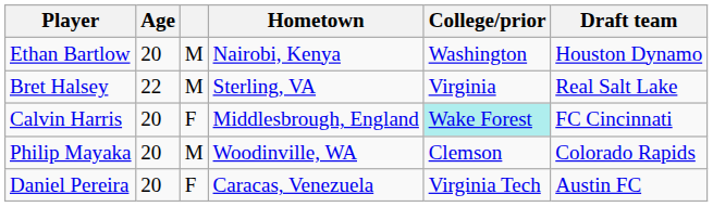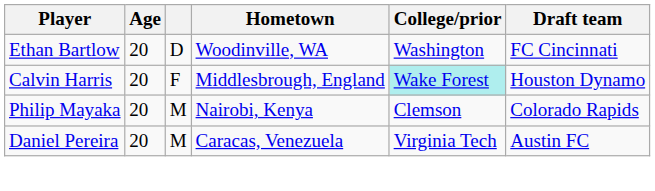 <table class="wikitable">
 <tr>
 <th>Player</th>
 <th>Age</th>
 <th></th>
 <th>Hometown</th>
 <th>College/prior</th>
 <th>Draft team</th>
 </tr>
 <tr>
 <td> <a href='#'>Ethan Bartlow</a></td>
 <td>20</td>
-<td>M</td>
-<td><a href='#'>Nairobi, Kenya</a></td>
+<td>D</td>
+<td><a href='#'>Woodinville, WA</a></td>
 <td><a href='#'>Washington</a></td>
-<td><a href='#'>Houston Dynamo</a></td>
-</tr>
-<tr>
-<td> <a href='#'>Bret Halsey</a></td>
-<td>22</td>
-<td>M</td>
-<td><a href='#'>Sterling, VA</a></td>
-<td><a href='#'>Virginia</a></td>
-<td><a href='#'>Real Salt Lake</a></td>
+<td><a href='#'>FC Cincinnati</a></td>
 </tr>
 <tr>
 <td> <a href='#'>Calvin Harris</a></td>
 <td>20</td>
 <td>F</td>
 <td><a href='#'>Middlesbrough, England</a></td>
 <td style="background: paleturquoise;"><a href='#'>Wake Forest</a></td>
-<td><a href='#'>FC Cincinnati</a></td>
+<td><a href='#'>Houston Dynamo</a></td>
 </tr>
 <tr>
 <td> <a href='#'>Philip Mayaka</a></td>
 <td>20</td>
 <td>M</td>
-<td><a href='#'>Woodinville, WA</a></td>
+<td><a href='#'>Nairobi, Kenya</a></td>
 <td><a href='#'>Clemson</a></td>
 <td><a href='#'>Colorado Rapids</a></td>
 </tr>
 <tr>
 <td> <a href='#'>Daniel Pereira</a></td>
 <td>20</td>
-<td>F</td>
+<td>M</td>
 <td><a href='#'>Caracas, Venezuela</a></td>
 <td><a href='#'>Virginia Tech</a></td>
 <td><a href='#'>Austin FC</a></td>
 </tr>
 </table>
